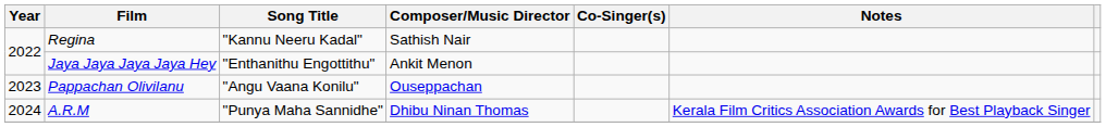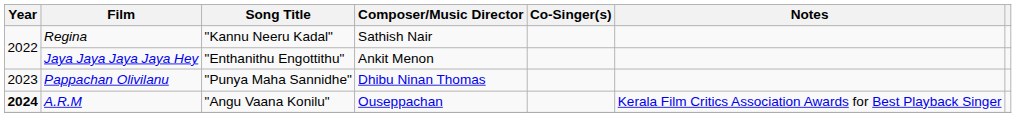 <table class="wikitable sortable">
 <tr>
 <th>Year</th>
 <th>Film</th>
 <th>Song Title</th>
 <th>Composer/Music Director</th>
 <th>Co-Singer(s)</th>
 <th>Notes</th>
 <th></th>
 </tr>
 <tr>
 <td rowspan="2">2022</td>
 <td><em>Regina</em></td>
 <td>"Kannu Neeru Kadal"</td>
 <td>Sathish Nair</td>
 <td></td>
 <td></td>
 <td></td>
 </tr>
 <tr>
 <td><em><a href='#'>Jaya Jaya Jaya Jaya Hey</a></em></td>
 <td>"Enthanithu Engottithu"</td>
 <td>Ankit Menon</td>
 <td></td>
 <td></td>
 <td></td>
 </tr>
 <tr>
 <td>2023</td>
 <td><em><a href='#'>Pappachan Olivilanu</a></em></td>
-<td>"Angu Vaana Konilu"</td>
-<td><a href='#'>Ouseppachan</a></td>
+<td>"Punya Maha Sannidhe"</td>
+<td><a href='#'>Dhibu Ninan Thomas</a></td>
 <td></td>
 <td></td>
 <td></td>
 </tr>
 <tr>
-<td>2024</td>
+<td><strong>2024</strong></td>
 <td><em><a href='#'>A.R.M</a></em></td>
-<td>"Punya Maha Sannidhe"</td>
-<td><a href='#'>Dhibu Ninan Thomas</a></td>
+<td>"Angu Vaana Konilu"</td>
+<td><a href='#'>Ouseppachan</a></td>
 <td></td>
 <td> <a href='#'>Kerala Film Critics Association Awards</a> for <a href='#'>Best Playback Singer</a></td>
 <td></td>
 </tr>
 <tr>
 </tr>
 </table>
